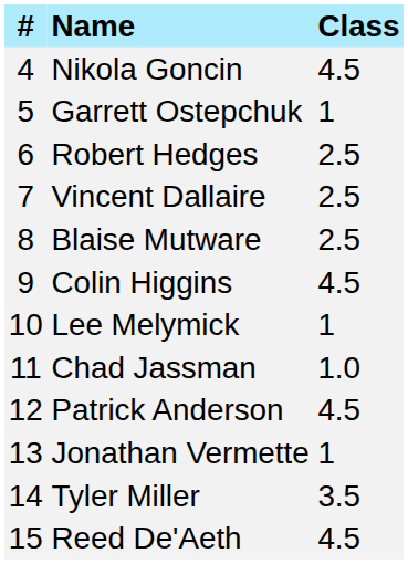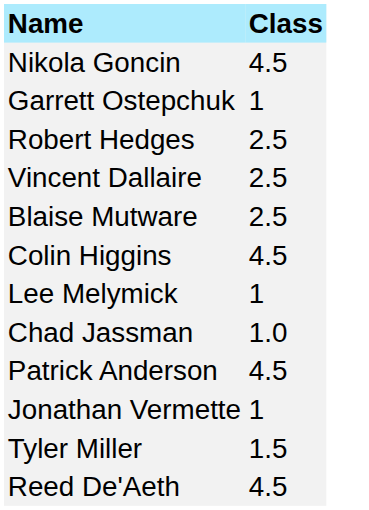 <table border=0 cellpadding=2 cellspacing=0  |- bgcolor=#F2F2F2 style="text-align:center; font-size:90%;">
 <tr bgcolor=#ADEBFD>
-<th>#</th>
 <th align=left>Name</th>
 <th align=left>Class</th>
 </tr>
 <tr>
-<td>4</td>
 <td align=left>Nikola Goncin</td>
 <td align=left>4.5</td>
 </tr>
 <tr>
-<td>5</td>
 <td align=left>Garrett Ostepchuk</td>
 <td align=left>1</td>
 </tr>
 <tr>
-<td>6</td>
 <td align=left>Robert Hedges</td>
 <td align=left>2.5</td>
 </tr>
 <tr>
-<td>7</td>
 <td align=left>Vincent Dallaire</td>
 <td align=left>2.5</td>
 </tr>
 <tr>
-<td>8</td>
 <td align=left>Blaise Mutware</td>
 <td align=left>2.5</td>
 </tr>
 <tr>
-<td>9</td>
 <td align=left>Colin Higgins</td>
 <td align=left>4.5</td>
 </tr>
 <tr>
-<td>10</td>
 <td align=left>Lee Melymick</td>
 <td align=left>1</td>
 </tr>
 <tr>
-<td>11</td>
 <td align=left>Chad Jassman</td>
 <td align=left>1.0</td>
 </tr>
 <tr>
-<td>12</td>
 <td align=left>Patrick Anderson</td>
 <td align=left>4.5</td>
 </tr>
 <tr>
-<td>13</td>
 <td align=left>Jonathan Vermette</td>
 <td align=left>1</td>
 </tr>
 <tr>
-<td>14</td>
 <td align=left>Tyler Miller</td>
-<td align=left>3.5</td>
+<td align=left>1.5</td>
 </tr>
 <tr>
-<td>15</td>
 <td align=left>Reed De'Aeth</td>
 <td align=left>4.5</td>
 </tr>
 </table>
